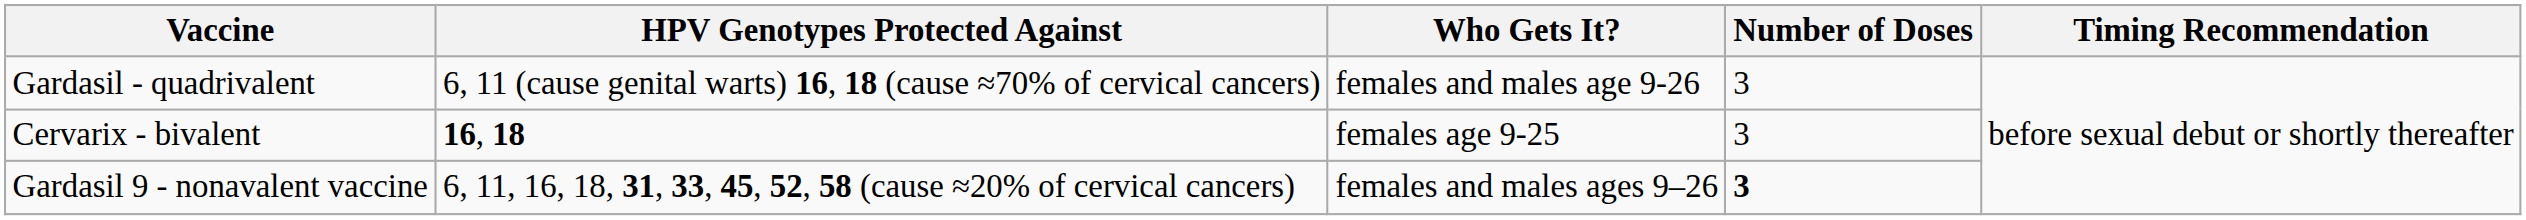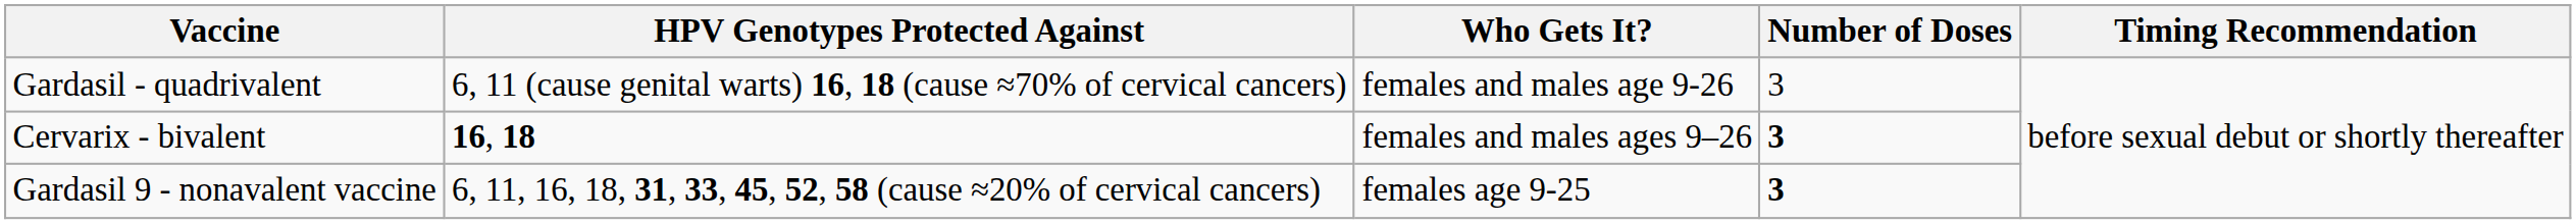 <table class="wikitable">
 <tr>
 <th><strong>Vaccine</strong></th>
 <th><strong>HPV Genotypes Protected Against</strong></th>
 <th><strong>Who Gets It?</strong></th>
 <th><strong>Number of Doses</strong></th>
 <th><strong>Timing Recommendation</strong></th>
 </tr>
 <tr>
 <td>Gardasil  - quadrivalent</td>
 <td>6, 11 (cause genital warts) <strong>16</strong>, <strong>18</strong> (cause ≈70% of cervical cancers)</td>
 <td>females and males age 9-26</td>
 <td>3</td>
 <td rowspan="3">before sexual debut or shortly thereafter</td>
 </tr>
 <tr>
 <td>Cervarix - bivalent</td>
 <td><strong>16</strong>, <strong>18</strong></td>
-<td>females age 9-25</td>
-<td>3</td>
+<td>females and males ages 9–26</td>
+<td><strong>3</strong></td>
 </tr>
 <tr>
 <td>Gardasil 9 - nonavalent vaccine</td>
 <td>6, 11, 16, 18, <strong>31</strong>, <strong>33</strong>, <strong>45</strong>, <strong>52</strong>, <strong>58</strong> (cause ≈20% of cervical cancers)</td>
-<td>females and males ages 9–26</td>
+<td>females age 9-25</td>
 <td><strong>3</strong></td>
 </tr>
 </table>
